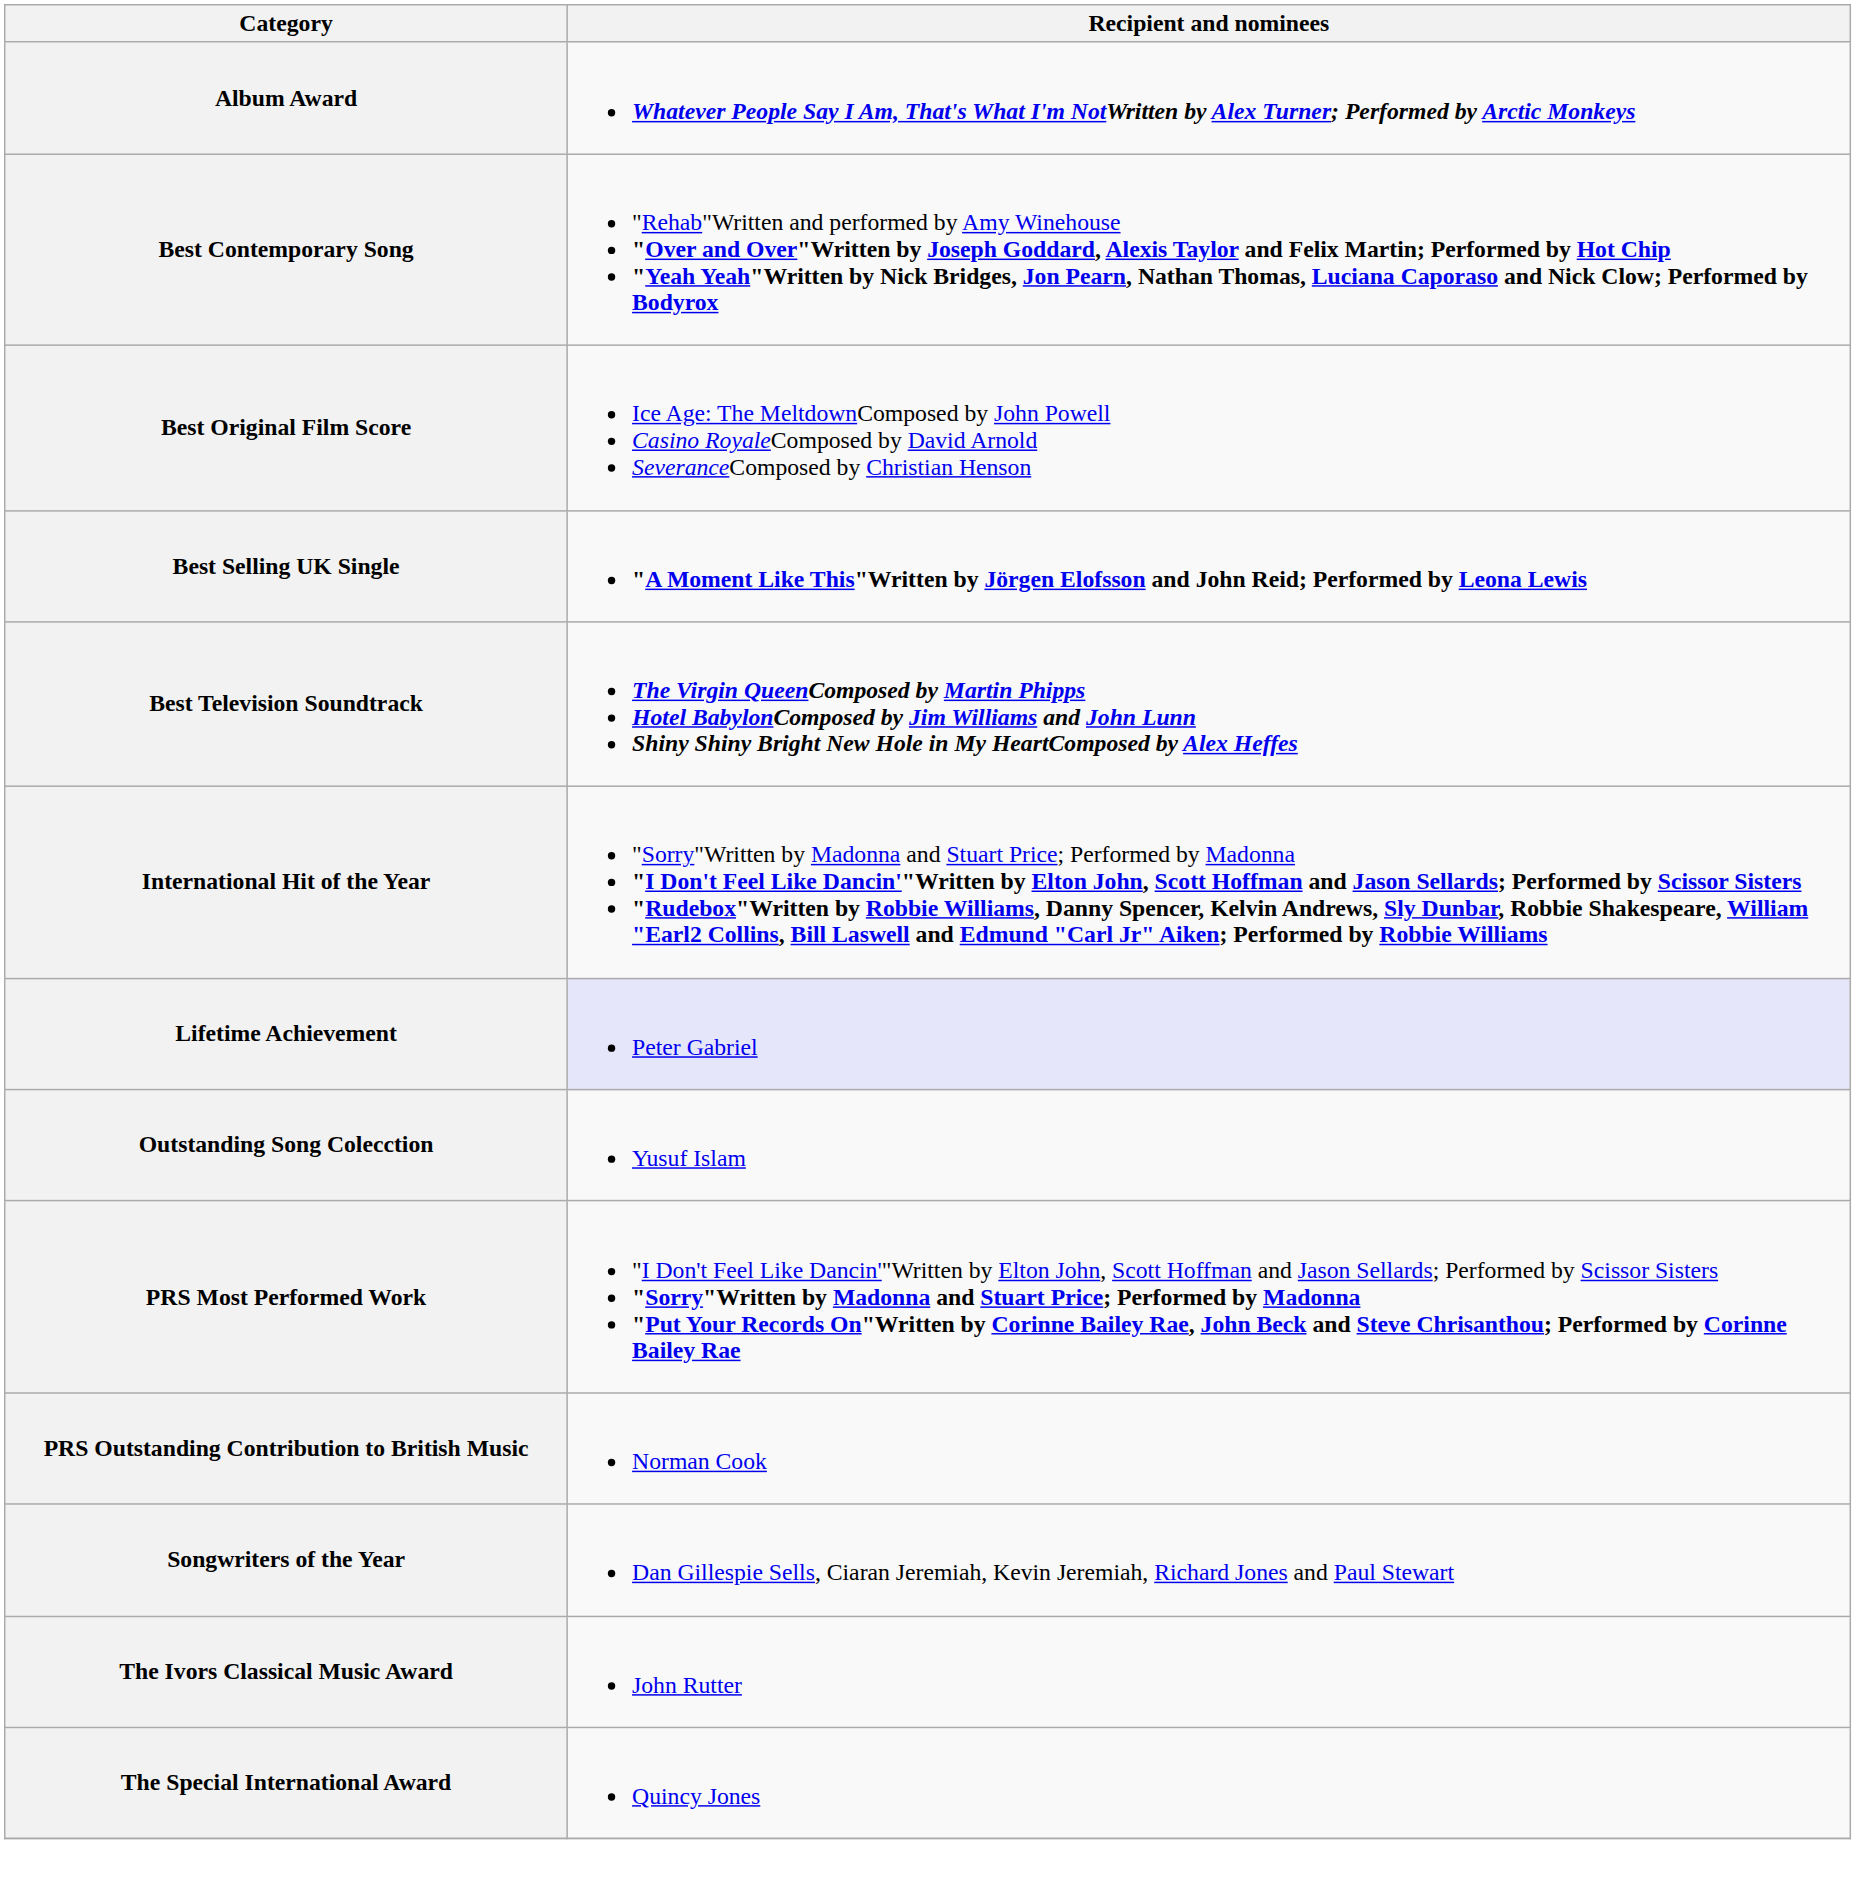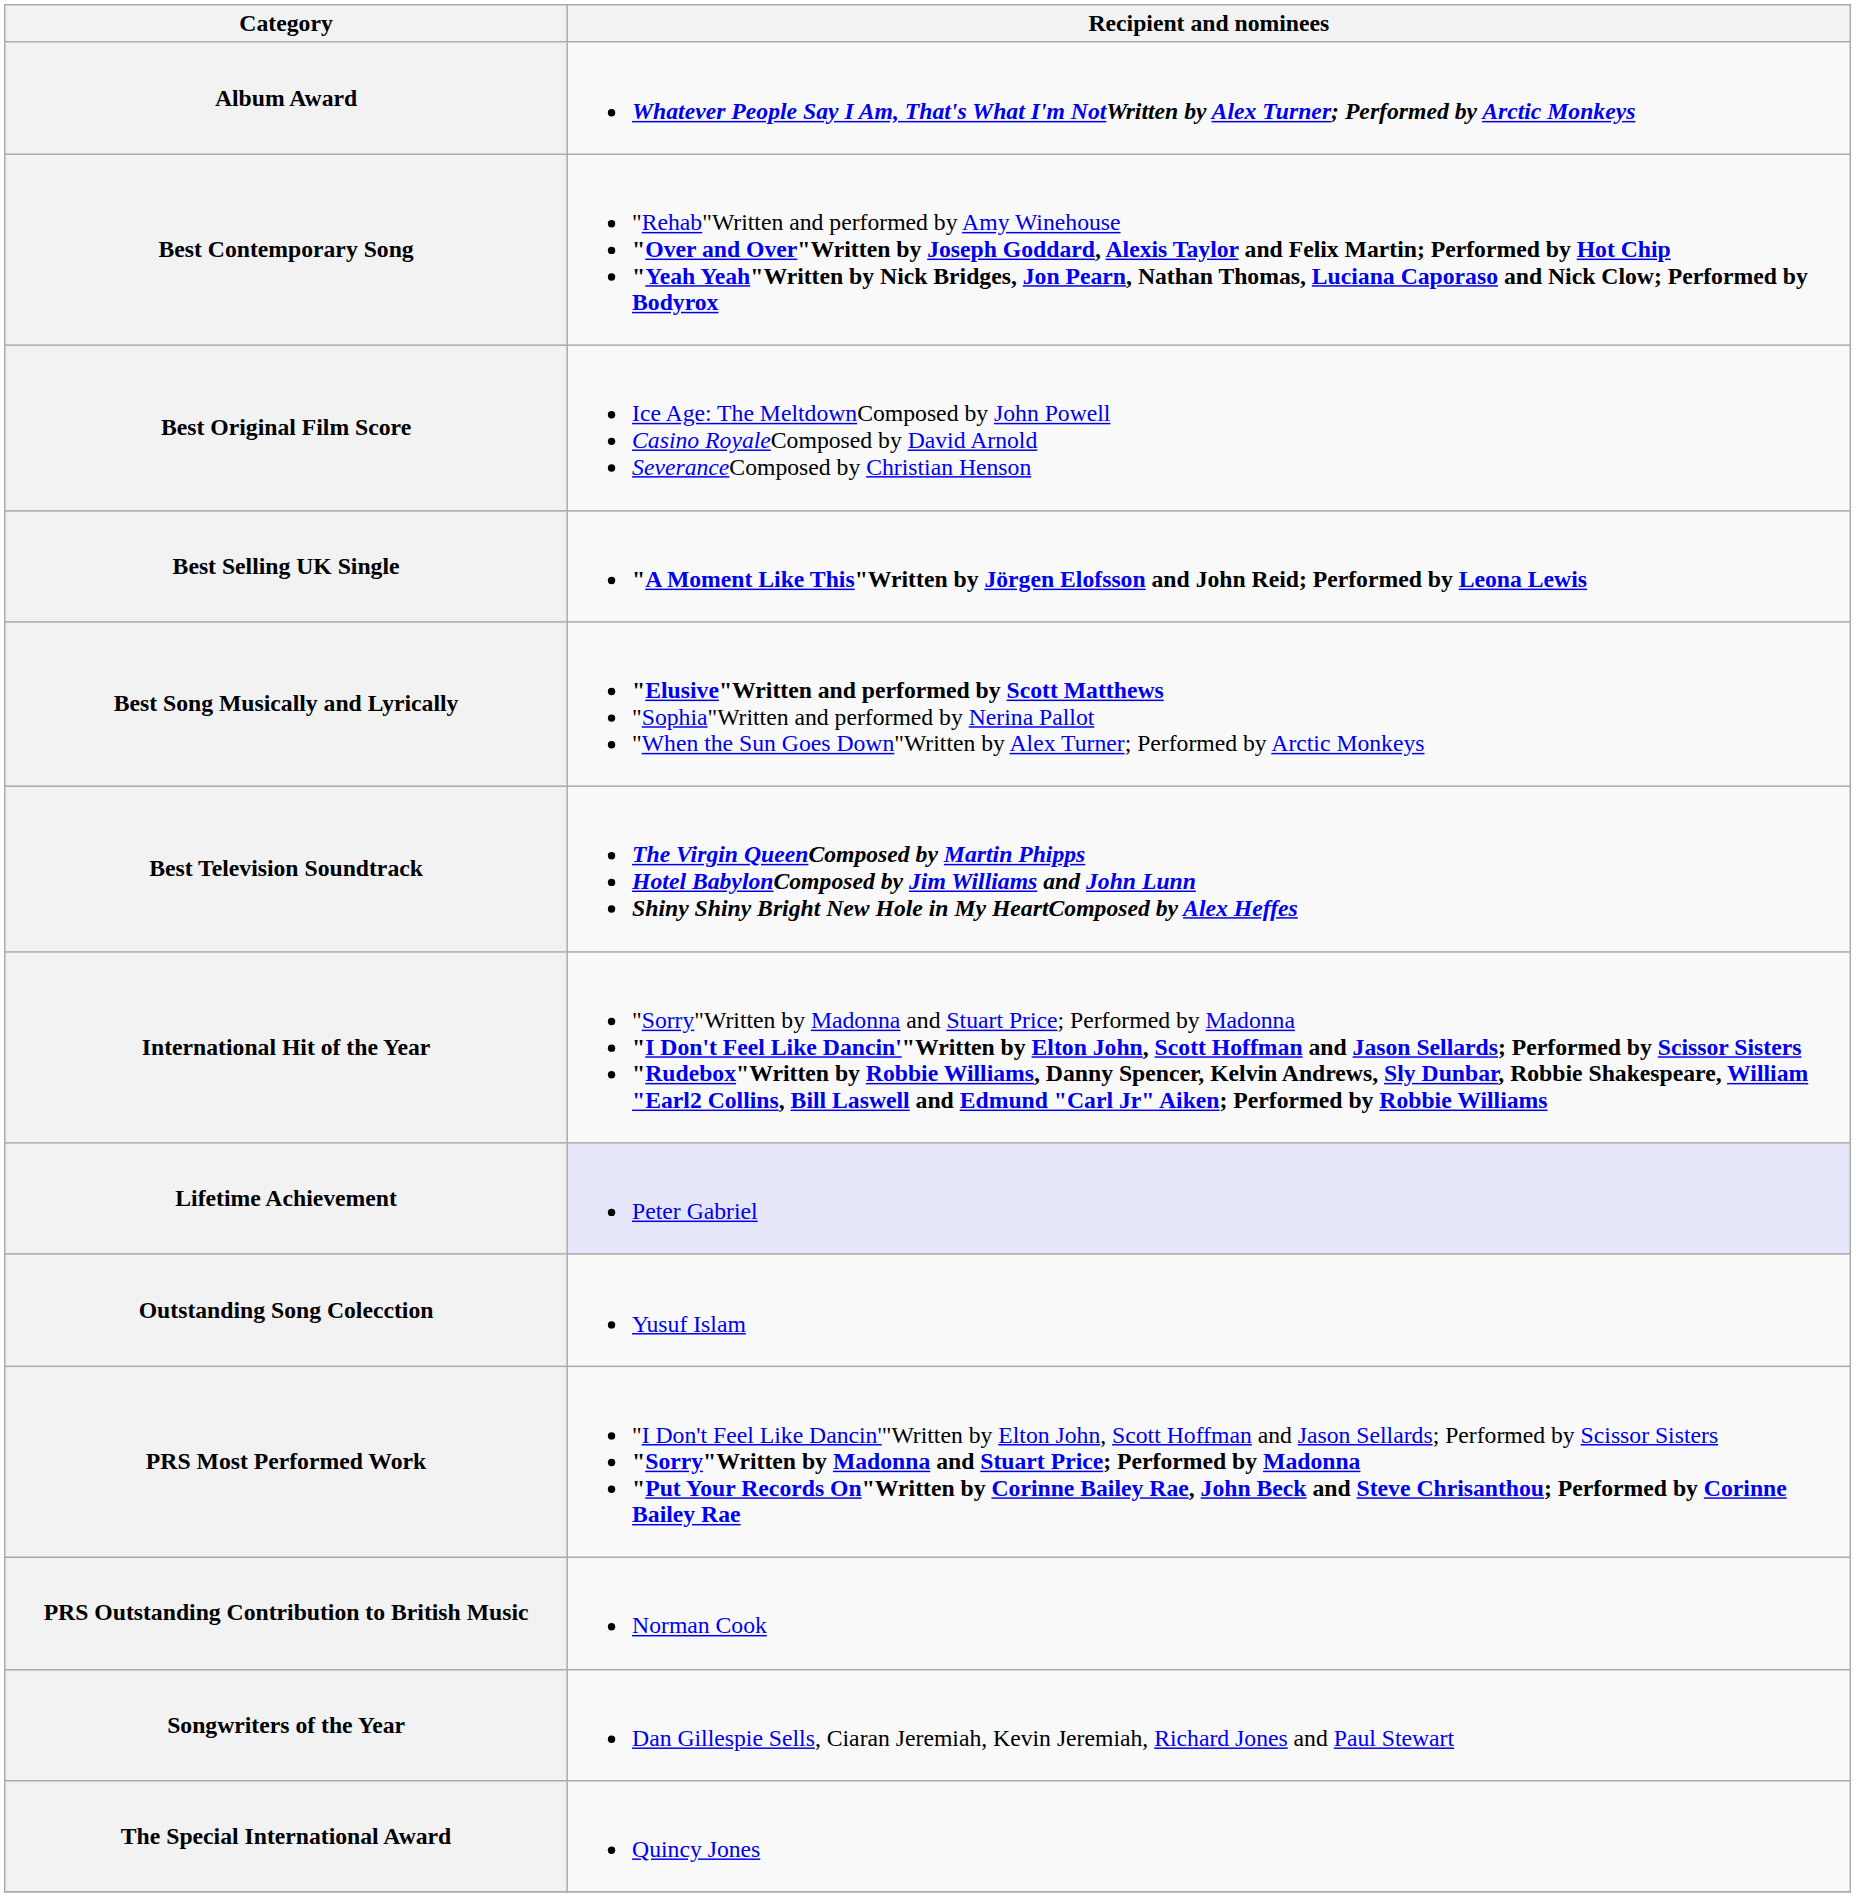 <table class="wikitable">
 <tr>
 <th width="25%">Category</th>
 <th width="57%">Recipient and nominees</th>
 </tr>
 <tr>
 <th scope="row">Album Award</th>
 <td><br><ul><li><strong><em><a href='#'>Whatever People Say I Am, That's What I'm Not</a><em>Written by <a href='#'>Alex Turner</a>; Performed by <a href='#'>Arctic Monkeys</a><strong></li></ul></td>
 </tr>
 <tr>
 <th scope="row">Best Contemporary Song</th>
 <td><br><ul><li></strong>"<a href='#'>Rehab</a>"Written and performed by <a href='#'>Amy Winehouse</a><strong></li><li>"<a href='#'>Over and Over</a>"Written by <a href='#'>Joseph Goddard</a>, <a href='#'>Alexis Taylor</a> and Felix Martin; Performed by <a href='#'>Hot Chip</a></li><li>"<a href='#'>Yeah Yeah</a>"Written by Nick Bridges, <a href='#'>Jon Pearn</a>, Nathan Thomas, <a href='#'>Luciana Caporaso</a> and Nick Clow; Performed by <a href='#'>Bodyrox</a></li></ul></td>
 </tr>
 <tr>
 <th scope="row">Best Original Film Score</th>
 <td><br><ul><li></em></strong><a href='#'>Ice Age: The Meltdown</a></em>Composed by <a href='#'>John Powell</a></strong></li><li><em><a href='#'>Casino Royale</a></em>Composed by <a href='#'>David Arnold</a></li><li><em><a href='#'>Severance</a></em>Composed by <a href='#'>Christian Henson</a></li></ul></td>
 </tr>
 <tr>
 <th scope="row">Best Selling UK Single</th>
 <td><br><ul><li><strong>"<a href='#'>A Moment Like This</a>"Written by <a href='#'>Jörgen Elofsson</a> and John Reid; Performed by <a href='#'>Leona Lewis</a></strong></li></ul></td>
+</tr>
+<tr>
+<th scope="row">Best Song Musically and Lyrically</th>
+<td><br><ul><li><strong>"<a href='#'>Elusive</a>"Written and performed by <a href='#'>Scott Matthews</a></strong></li><li>"<a href='#'>Sophia</a>"Written and performed by <a href='#'>Nerina Pallot</a></li><li>"<a href='#'>When the Sun Goes Down</a>"Written by <a href='#'>Alex Turner</a>; Performed by <a href='#'>Arctic Monkeys</a></li></ul></td>
 </tr>
 <tr>
 <th scope="row">Best Television Soundtrack</th>
 <td><br><ul><li><strong><em><a href='#'>The Virgin Queen</a><em>Composed by <a href='#'>Martin Phipps</a><strong></li><li></em><a href='#'>Hotel Babylon</a><em>Composed by <a href='#'>Jim Williams</a> and <a href='#'>John Lunn</a></li><li></em>Shiny Shiny Bright New Hole in My Heart<em>Composed by <a href='#'>Alex Heffes</a></li></ul></td>
 </tr>
 <tr>
 <th scope="row">International Hit of the Year</th>
 <td><br><ul><li></strong>"<a href='#'>Sorry</a>"Written by <a href='#'>Madonna</a> and <a href='#'>Stuart Price</a>; Performed by <a href='#'>Madonna</a><strong></li><li>"<a href='#'>I Don't Feel Like Dancin'</a>"Written by <a href='#'>Elton John</a>, <a href='#'>Scott Hoffman</a> and <a href='#'>Jason Sellards</a>; Performed by <a href='#'>Scissor Sisters</a></li><li>"<a href='#'>Rudebox</a>"Written by <a href='#'>Robbie Williams</a>, Danny Spencer, Kelvin Andrews, <a href='#'>Sly Dunbar</a>, Robbie Shakespeare, <a href='#'>William "Earl2 Collins</a>, <a href='#'>Bill Laswell</a> and <a href='#'>Edmund "Carl Jr" Aiken</a>; Performed by <a href='#'>Robbie Williams</a></li></ul></td>
 </tr>
 <tr>
 <th scope="row">Lifetime Achievement</th>
 <td style="background: lavender;"><br><ul><li></strong><a href='#'>Peter Gabriel</a><strong></li></ul></td>
 </tr>
 <tr>
 <th scope="row">Outstanding Song Colecction</th>
 <td><br><ul><li></strong><a href='#'>Yusuf Islam</a><strong></li></ul></td>
 </tr>
 <tr>
 <th scope="row">PRS Most Performed Work</th>
 <td><br><ul><li></strong>"<a href='#'>I Don't Feel Like Dancin'</a>"Written by <a href='#'>Elton John</a>, <a href='#'>Scott Hoffman</a> and <a href='#'>Jason Sellards</a>; Performed by <a href='#'>Scissor Sisters</a><strong></li><li>"<a href='#'>Sorry</a>"Written by <a href='#'>Madonna</a> and <a href='#'>Stuart Price</a>; Performed by <a href='#'>Madonna</a></li><li>"<a href='#'>Put Your Records On</a>"Written by <a href='#'>Corinne Bailey Rae</a>, <a href='#'>John Beck</a> and <a href='#'>Steve Chrisanthou</a>; Performed by <a href='#'>Corinne Bailey Rae</a></li></ul></td>
 </tr>
 <tr>
 <th scope="row">PRS Outstanding Contribution to British Music</th>
 <td><br><ul><li></strong><a href='#'>Norman Cook</a><strong></li></ul></td>
 </tr>
 <tr>
 <th scope="row">Songwriters of the Year</th>
 <td><br><ul><li></strong><a href='#'>Dan Gillespie Sells</a>, Ciaran Jeremiah, Kevin Jeremiah, <a href='#'>Richard Jones</a> and <a href='#'>Paul Stewart</a><strong></li></ul></td>
 </tr>
 <tr>
-<th scope="row">The Ivors Classical Music Award</th>
-<td><br><ul><li></strong><a href='#'>John Rutter</a><strong></li></ul></td>
-</tr>
-<tr>
 <th scope="row">The Special International Award</th>
 <td><br><ul><li></strong><a href='#'>Quincy Jones</a><strong></li></ul></td>
 </tr>
 <tr>
 </tr>
 </table>
